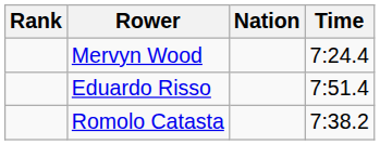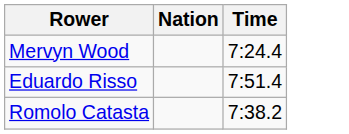 <table class="wikitable sortable" style="text-align:center">
 <tr>
-<th>Rank</th>
 <th>Rower</th>
 <th>Nation</th>
 <th>Time</th>
 </tr>
 <tr>
-<td></td>
 <td align=left><a href='#'>Mervyn Wood</a></td>
 <td align=left></td>
 <td>7:24.4</td>
 </tr>
 <tr>
-<td></td>
 <td align=left><a href='#'>Eduardo Risso</a></td>
 <td align=left></td>
 <td>7:51.4</td>
 </tr>
 <tr>
-<td></td>
 <td align=left><a href='#'>Romolo Catasta</a></td>
 <td align=left></td>
 <td>7:38.2</td>
 </tr>
 </table>
